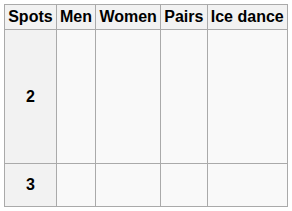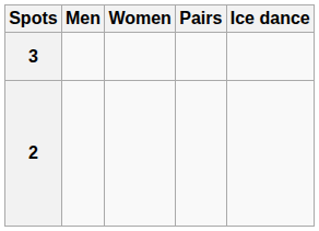 <table class="wikitable unsortable" style="text-align:left;">
 <tr>
 <th scope="col">Spots</th>
 <th scope="col">Men</th>
 <th scope="col">Women</th>
 <th scope="col">Pairs</th>
 <th scope="col">Ice dance</th>
 </tr>
 <tr>
+<th scope="row">3</th>
+<td valign="top"><br></td>
+<td valign="top"></td>
+<td valign="top"><br><br></td>
+<td valign="top"><br></td>
+</tr>
+<tr>
 <th scope="row">2</th>
 <td valign="top"><br><br><br><br><br></td>
 <td valign="top"><br><br><br><br><br><br><br></td>
 <td valign="top"><br><br><br></td>
 <td valign="top"><br><br><br></td>
 </tr>
-<tr>
-<th scope="row">3</th>
-<td valign="top"><br></td>
-<td valign="top"></td>
-<td valign="top"><br><br></td>
-<td valign="top"><br></td>
-</tr>
 </table>
